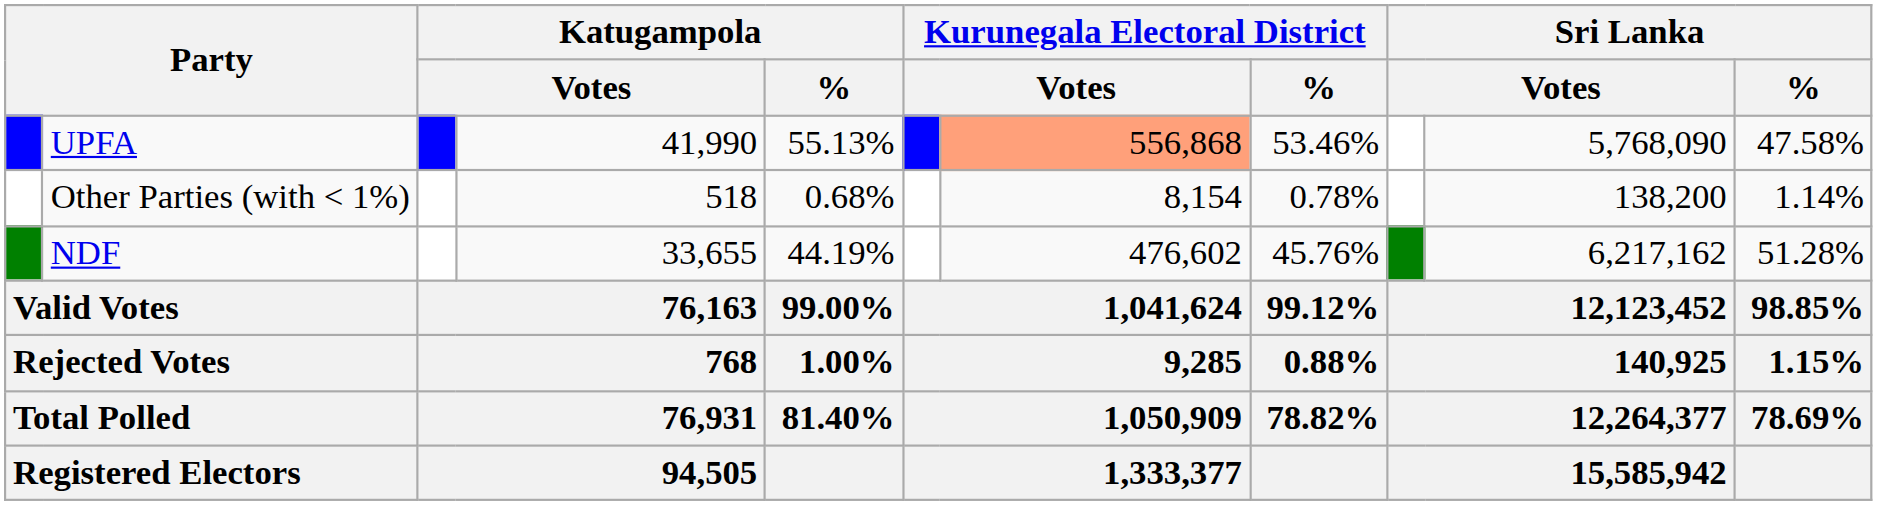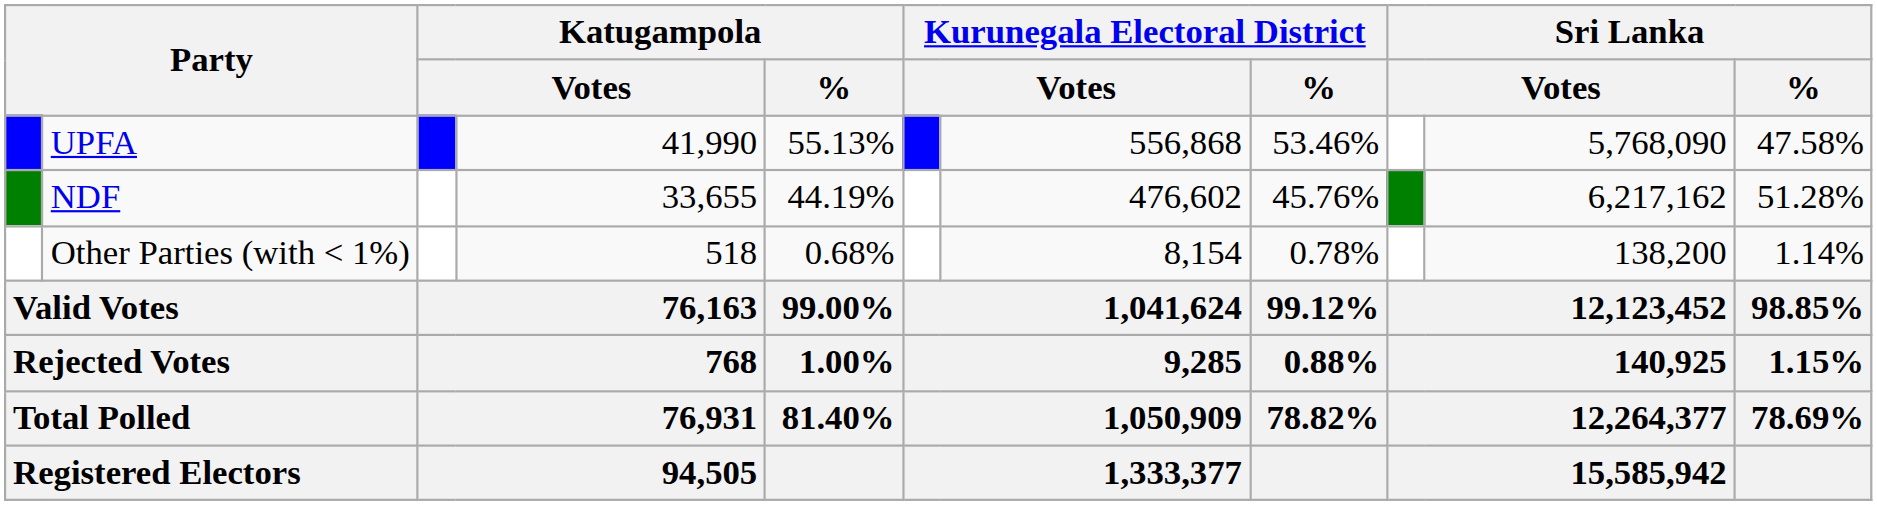 <table class="wikitable">
 <tr>
 <th colspan="2" width="144px"rowspan="2">Party</th>
 <th colspan="3" width="216px">Katugampola</th>
 <th colspan="3" width="216px"><a href='#'>Kurunegala Electoral District</a></th>
 <th colspan="3" width="216px">Sri Lanka</th>
 </tr>
 <tr>
 <th colspan="2" width="144px">Votes</th>
 <th>%</th>
 <th colspan="2" width="144px">Votes</th>
 <th>%</th>
 <th colspan="2" width="144px">Votes</th>
 <th>%</th>
 </tr>
 <tr>
 <td style="background-color:blue;" width="10px"></td>
 <td style="text-align:left;"><a href='#'>UPFA</a></td>
 <td style="background-color:blue;" width="10px"></td>
 <td style="text-align:right;">41,990</td>
 <td style="text-align:right;">55.13%</td>
 <td style="background-color:blue;" width="10px"></td>
-<td style="background: lightsalmon; text-align:right;">556,868</td>
+<td style="text-align:right;">556,868</td>
 <td style="text-align:right;">53.46%</td>
 <td style="background-color:white;" width="10px"></td>
 <td style="text-align:right;">5,768,090</td>
 <td style="text-align:right;">47.58%</td>
+</tr>
+<tr>
+<td style="background-color:green;" width="10px"></td>
+<td style="text-align:left;"><a href='#'>NDF</a></td>
+<td style="background-color:white;" width="10px"></td>
+<td style="text-align:right;">33,655</td>
+<td style="text-align:right;">44.19%</td>
+<td style="background-color:white;" width="10px"></td>
+<td style="text-align:right;">476,602</td>
+<td style="text-align:right;">45.76%</td>
+<td style="background-color:green;" width="10px"></td>
+<td style="text-align:right;">6,217,162</td>
+<td style="text-align:right;">51.28%</td>
 </tr>
 <tr>
 <td style="background-color:white;" width="10px"></td>
 <td style="text-align:left;">Other Parties (with < 1%)</td>
 <td style="background-color:white;" width="10px"></td>
 <td style="text-align:right;">518</td>
 <td style="text-align:right;">0.68%</td>
 <td style="background-color:white;" width="10px"></td>
 <td style="text-align:right;">8,154</td>
 <td style="text-align:right;">0.78%</td>
 <td style="background-color:white;" width="10px"></td>
 <td style="text-align:right;">138,200</td>
 <td style="text-align:right;">1.14%</td>
-</tr>
-<tr>
-<td style="background-color:green;" width="10px"></td>
-<td style="text-align:left;"><a href='#'>NDF</a></td>
-<td style="background-color:white;" width="10px"></td>
-<td style="text-align:right;">33,655</td>
-<td style="text-align:right;">44.19%</td>
-<td style="background-color:white;" width="10px"></td>
-<td style="text-align:right;">476,602</td>
-<td style="text-align:right;">45.76%</td>
-<td style="background-color:green;" width="10px"></td>
-<td style="text-align:right;">6,217,162</td>
-<td style="text-align:right;">51.28%</td>
 </tr>
 <tr>
 <th colspan="2" width="144px"style="text-align:left;">Valid Votes</th>
 <th style="text-align:right;"colspan="2" width="144px">76,163</th>
 <th style="text-align:right;">99.00%</th>
 <th style="text-align:right;"colspan="2" width="144px">1,041,624</th>
 <th style="text-align:right;">99.12%</th>
 <th style="text-align:right;"colspan="2" width="144px">12,123,452</th>
 <th style="text-align:right;">98.85%</th>
 </tr>
 <tr>
 <th colspan="2" width="144px"style="text-align:left;">Rejected Votes</th>
 <th style="text-align:right;"colspan="2" width="144px">768</th>
 <th style="text-align:right;">1.00%</th>
 <th style="text-align:right;"colspan="2" width="144px">9,285</th>
 <th style="text-align:right;">0.88%</th>
 <th style="text-align:right;"colspan="2" width="144px">140,925</th>
 <th style="text-align:right;">1.15%</th>
 </tr>
 <tr>
 <th colspan="2" width="144px"style="text-align:left;">Total Polled</th>
 <th style="text-align:right;"colspan="2" width="144px">76,931</th>
 <th style="text-align:right;">81.40%</th>
 <th style="text-align:right;"colspan="2" width="144px">1,050,909</th>
 <th style="text-align:right;">78.82%</th>
 <th style="text-align:right;"colspan="2" width="144px">12,264,377</th>
 <th style="text-align:right;">78.69%</th>
 </tr>
 <tr>
 <th colspan="2" width="144px"style="text-align:left;">Registered Electors</th>
 <th style="text-align:right;"colspan="2" width="144px">94,505</th>
 <th></th>
 <th style="text-align:right;"colspan="2" width="144px">1,333,377</th>
 <th></th>
 <th style="text-align:right;"colspan="2" width="144px">15,585,942</th>
 <th></th>
 </tr>
 </table>
